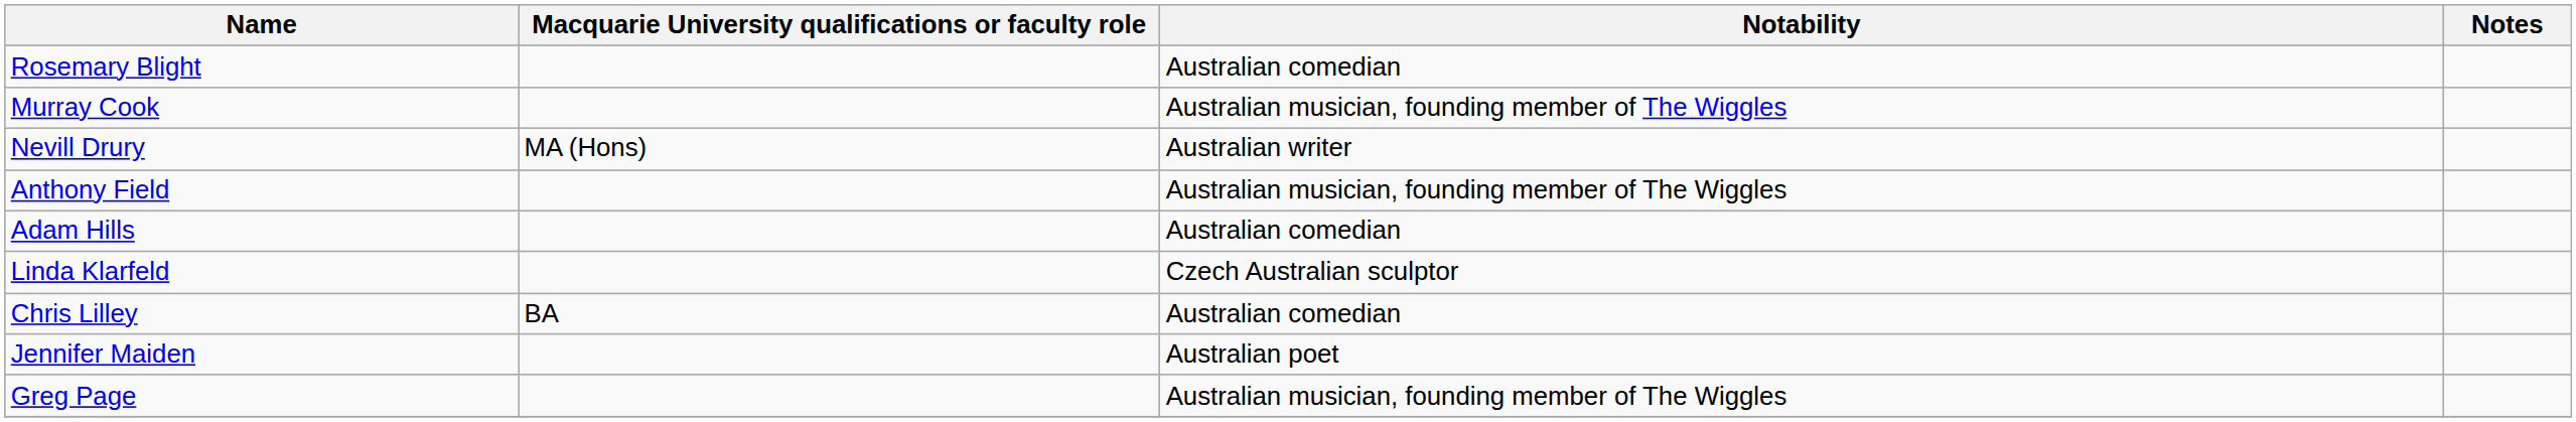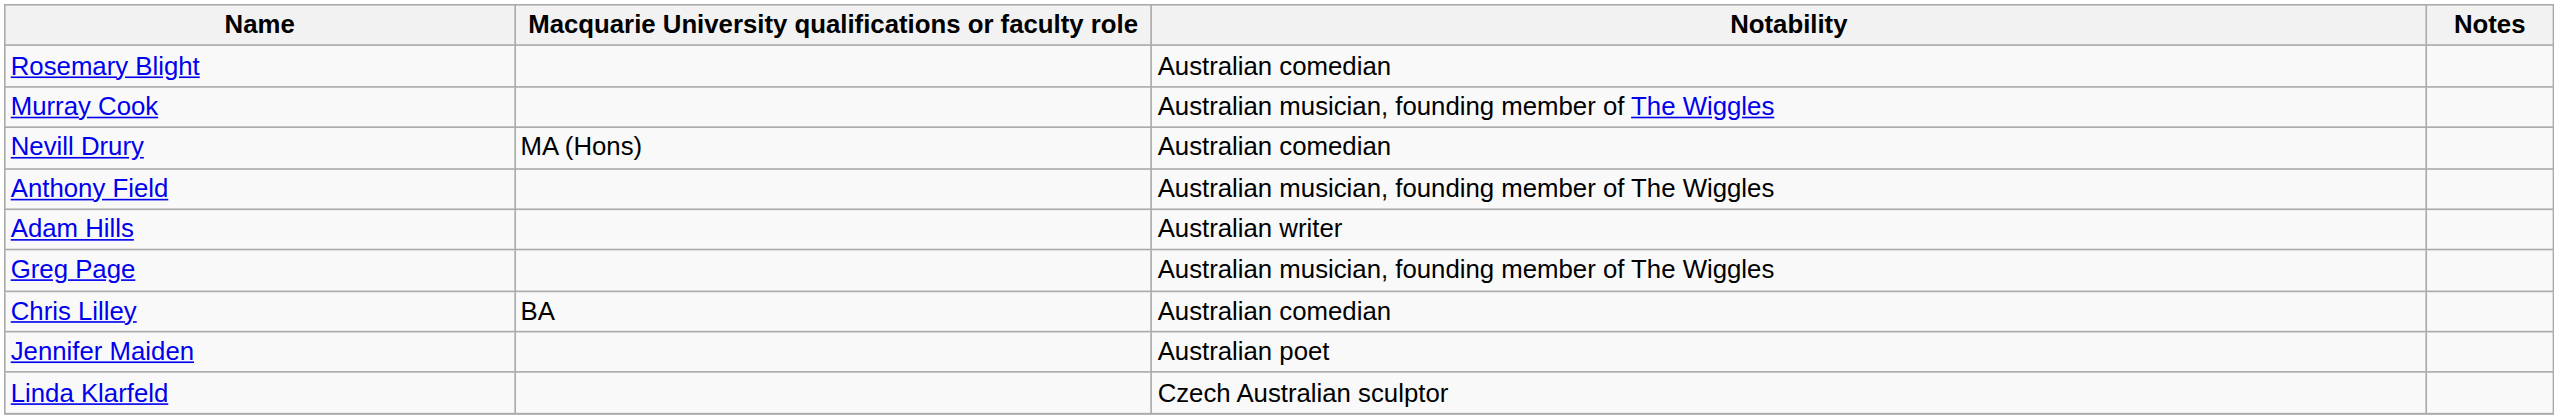 <table class="wikitable sortable" style="width:100%">
 <tr>
 <th style="width:*;">Name</th>
 <th style="width:25%;">Macquarie University qualifications or faculty role</th>
 <th style="width:50%;">Notability</th>
 <th style="width:5%;" class="unsortable">Notes</th>
 </tr>
 <tr>
 <td><a href='#'>Rosemary Blight</a></td>
 <td></td>
 <td>Australian comedian</td>
 <td></td>
 </tr>
 <tr>
 <td><a href='#'>Murray Cook</a></td>
 <td></td>
 <td>Australian musician, founding member of <a href='#'>The Wiggles</a></td>
 <td></td>
 </tr>
 <tr>
 <td><a href='#'>Nevill Drury</a></td>
 <td>MA (Hons)</td>
-<td>Australian writer</td>
+<td>Australian comedian</td>
 <td></td>
 </tr>
 <tr>
 <td><a href='#'>Anthony Field</a></td>
 <td></td>
 <td>Australian musician, founding member of The Wiggles</td>
 <td></td>
 </tr>
 <tr>
 <td><a href='#'>Adam Hills</a></td>
 <td></td>
-<td>Australian comedian</td>
+<td>Australian writer</td>
 <td></td>
 </tr>
 <tr>
-<td><a href='#'>Linda Klarfeld</a></td>
+<td><a href='#'>Greg Page</a></td>
 <td></td>
-<td>Czech Australian sculptor</td>
+<td>Australian musician, founding member of The Wiggles</td>
 <td></td>
 </tr>
 <tr>
 <td><a href='#'>Chris Lilley</a></td>
 <td>BA</td>
 <td>Australian comedian</td>
 <td></td>
 </tr>
 <tr>
 <td><a href='#'>Jennifer Maiden</a></td>
 <td></td>
 <td>Australian poet</td>
 <td></td>
 </tr>
 <tr>
-<td><a href='#'>Greg Page</a></td>
+<td><a href='#'>Linda Klarfeld</a></td>
 <td></td>
-<td>Australian musician, founding member of The Wiggles</td>
+<td>Czech Australian sculptor</td>
 <td></td>
 </tr>
 <tr>
 </tr>
 </table>
